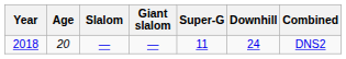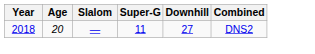 <table class=wikitable style="text-align:center">
 <tr>
 <th>  Year  </th>
 <th> Age </th>
 <th> Slalom </th>
-<th> Giant <br> slalom </th>
 <th>Super-G</th>
 <th>Downhill</th>
 <th>Combined</th>
 </tr>
 <tr>
 <td><a href='#'>2018</a></td>
 <td><em>20</em></td>
 <td><a href='#'>—</a></td>
-<td><a href='#'>—</a></td>
 <td><a href='#'>11</a></td>
-<td><a href='#'>24</a></td>
+<td><a href='#'>27</a></td>
 <td><a href='#'>DNS2</a></td>
 </tr>
 </table>
